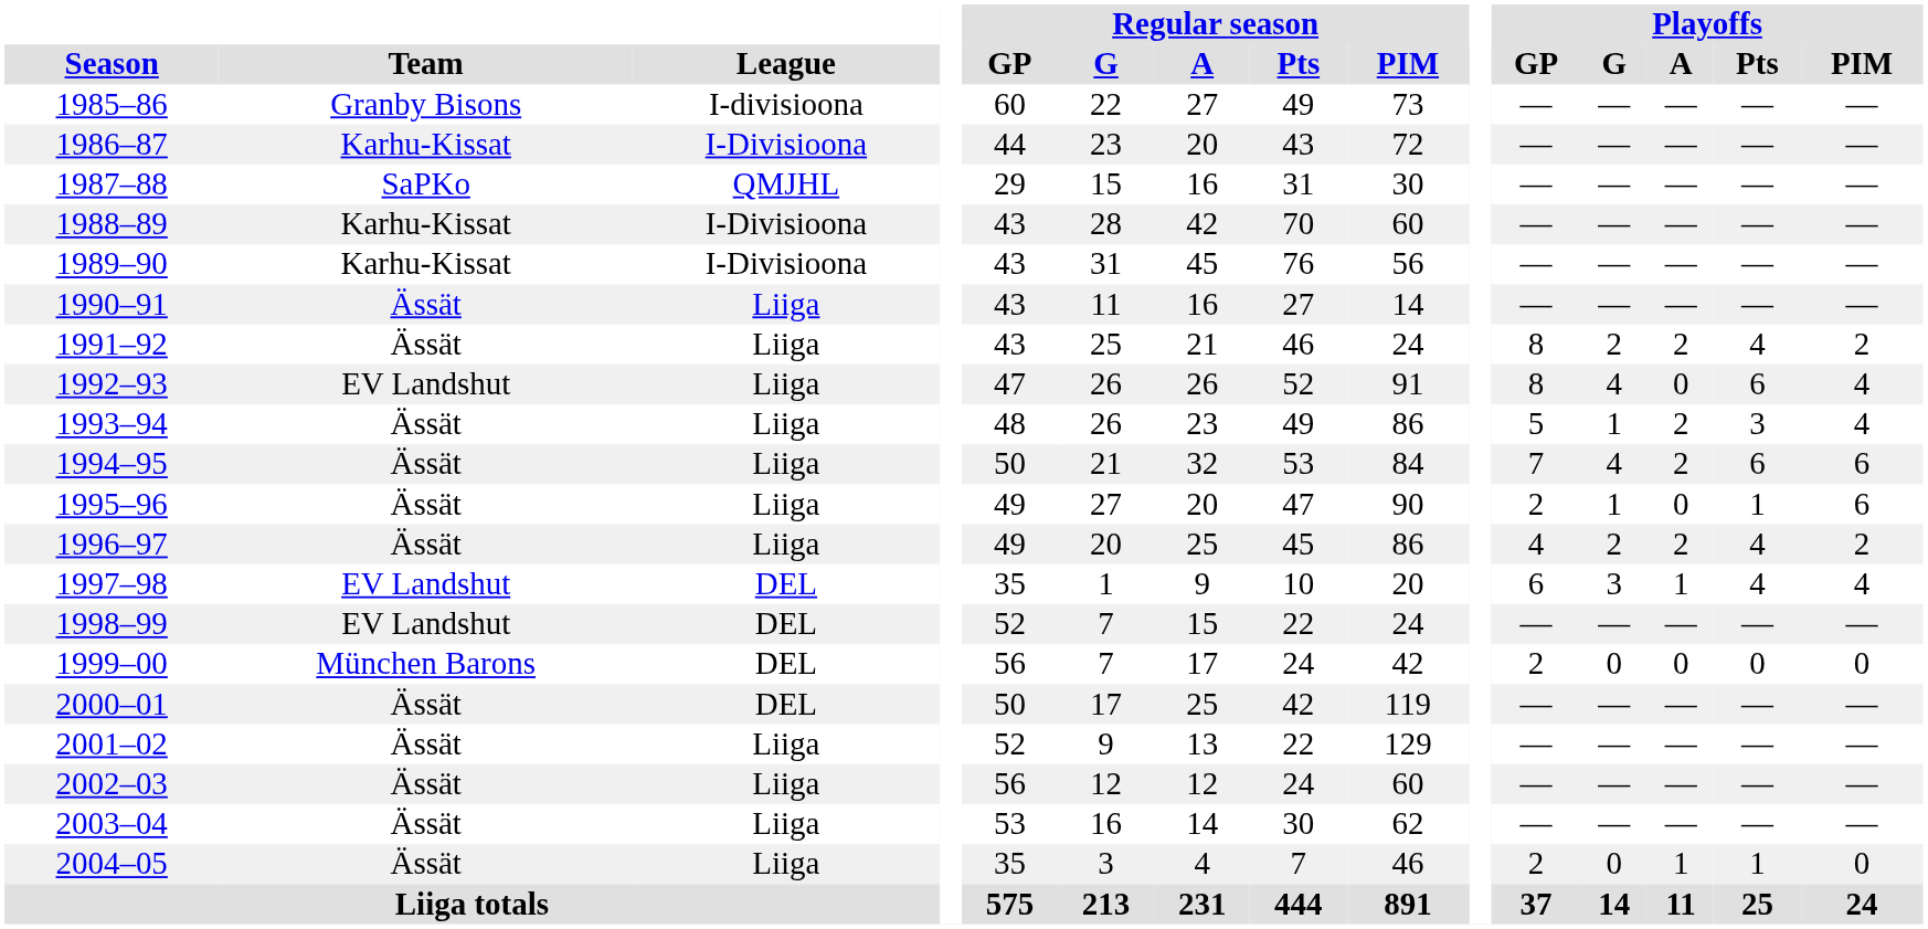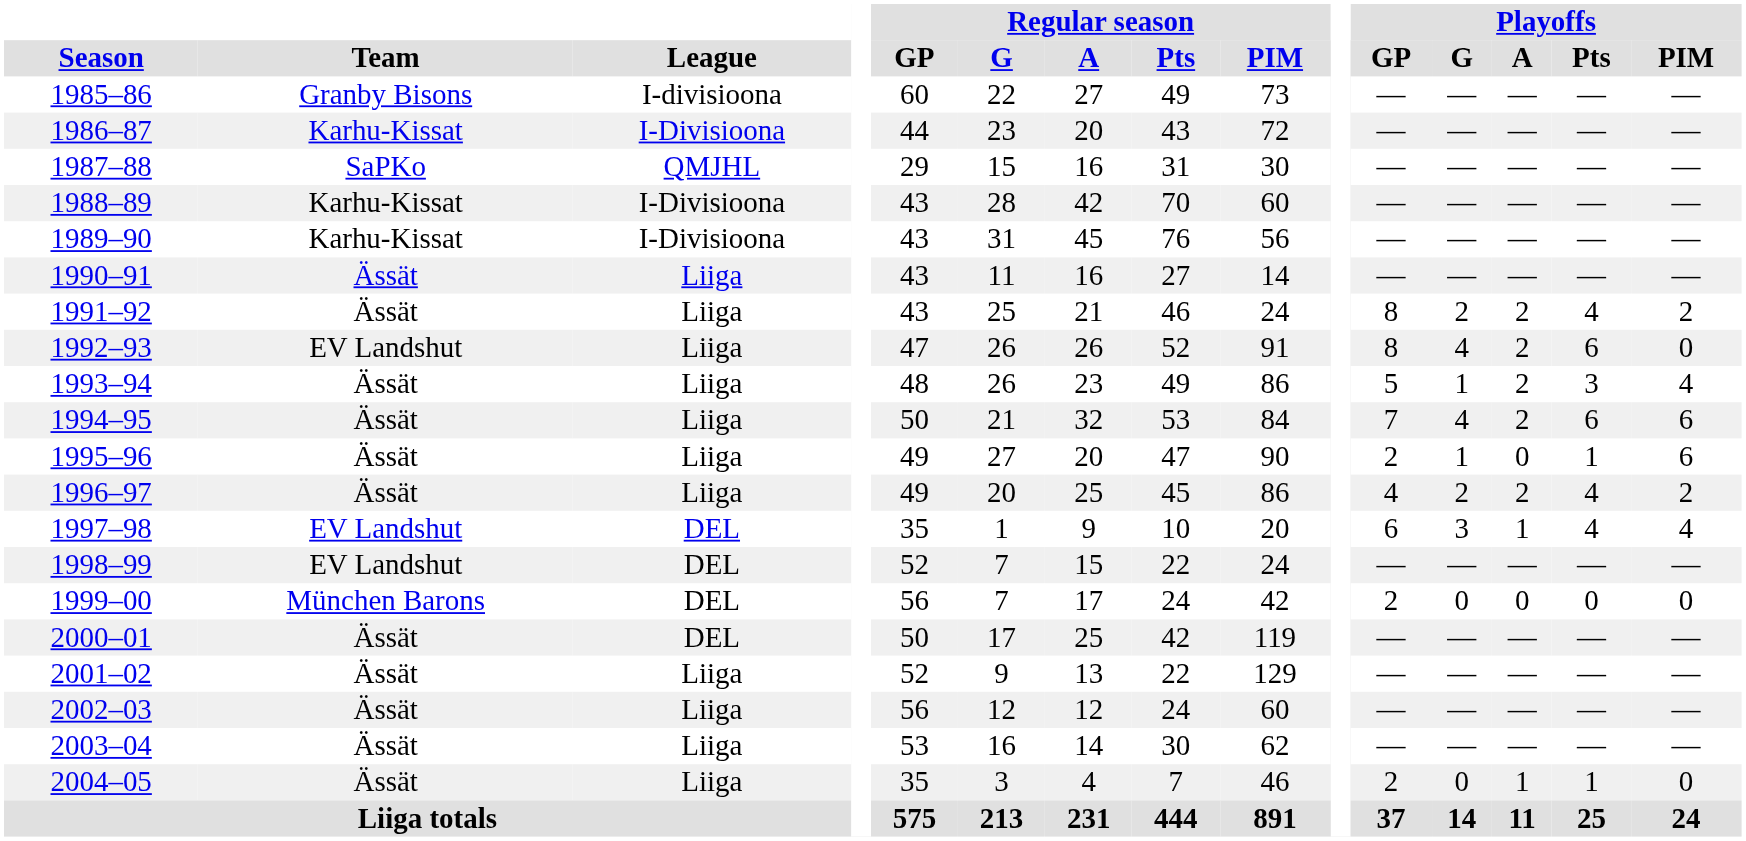 <table border="0" cellpadding="1" cellspacing="0" style="text-align:center; width:60em;">
 <tr bgcolor="#e0e0e0">
 <th colspan="3" bgcolor="#ffffff"> </th>
 <th rowspan="99" bgcolor="#ffffff"> </th>
 <th colspan="5"><a href='#'>Regular season</a></th>
 <th rowspan="99" bgcolor="#ffffff"> </th>
 <th colspan="5"><a href='#'>Playoffs</a></th>
 </tr>
 <tr bgcolor="#e0e0e0">
 <th><a href='#'>Season</a></th>
 <th>Team</th>
 <th>League</th>
 <th>GP</th>
 <th><a href='#'>G</a></th>
 <th><a href='#'>A</a></th>
 <th><a href='#'>Pts</a></th>
 <th><a href='#'>PIM</a></th>
 <th>GP</th>
 <th>G</th>
 <th>A</th>
 <th>Pts</th>
 <th>PIM</th>
 </tr>
 <tr>
 <td><a href='#'>1985–86</a></td>
 <td><a href='#'>Granby Bisons</a></td>
 <td>I-divisioona</td>
 <td>60</td>
 <td>22</td>
 <td>27</td>
 <td>49</td>
 <td>73</td>
 <td>—</td>
 <td>—</td>
 <td>—</td>
 <td>—</td>
 <td>—</td>
 </tr>
 <tr bgcolor="#f0f0f0">
 <td><a href='#'>1986–87</a></td>
 <td><a href='#'>Karhu-Kissat</a></td>
 <td><a href='#'>I-Divisioona</a></td>
 <td>44</td>
 <td>23</td>
 <td>20</td>
 <td>43</td>
 <td>72</td>
 <td>—</td>
 <td>—</td>
 <td>—</td>
 <td>—</td>
 <td>—</td>
 </tr>
 <tr>
 <td><a href='#'>1987–88</a></td>
 <td><a href='#'>SaPKo</a></td>
 <td><a href='#'>QMJHL</a></td>
 <td>29</td>
 <td>15</td>
 <td>16</td>
 <td>31</td>
 <td>30</td>
 <td>—</td>
 <td>—</td>
 <td>—</td>
 <td>—</td>
 <td>—</td>
 </tr>
 <tr bgcolor="#f0f0f0">
 <td><a href='#'>1988–89</a></td>
 <td>Karhu-Kissat</td>
 <td>I-Divisioona</td>
 <td>43</td>
 <td>28</td>
 <td>42</td>
 <td>70</td>
 <td>60</td>
 <td>—</td>
 <td>—</td>
 <td>—</td>
 <td>—</td>
 <td>—</td>
 </tr>
 <tr>
 <td><a href='#'>1989–90</a></td>
 <td>Karhu-Kissat</td>
 <td>I-Divisioona</td>
 <td>43</td>
 <td>31</td>
 <td>45</td>
 <td>76</td>
 <td>56</td>
 <td>—</td>
 <td>—</td>
 <td>—</td>
 <td>—</td>
 <td>—</td>
 </tr>
 <tr bgcolor="#f0f0f0">
 <td><a href='#'>1990–91</a></td>
 <td><a href='#'>Ässät</a></td>
 <td><a href='#'>Liiga</a></td>
 <td>43</td>
 <td>11</td>
 <td>16</td>
 <td>27</td>
 <td>14</td>
 <td>—</td>
 <td>—</td>
 <td>—</td>
 <td>—</td>
 <td>—</td>
 </tr>
 <tr>
 <td><a href='#'>1991–92</a></td>
 <td>Ässät</td>
 <td>Liiga</td>
 <td>43</td>
 <td>25</td>
 <td>21</td>
 <td>46</td>
 <td>24</td>
 <td>8</td>
 <td>2</td>
 <td>2</td>
 <td>4</td>
 <td>2</td>
 </tr>
 <tr bgcolor="#f0f0f0">
 <td><a href='#'>1992–93</a></td>
 <td>EV Landshut</td>
 <td>Liiga</td>
 <td>47</td>
 <td>26</td>
 <td>26</td>
 <td>52</td>
 <td>91</td>
 <td>8</td>
 <td>4</td>
+<td>2</td>
+<td>6</td>
 <td>0</td>
-<td>6</td>
-<td>4</td>
 </tr>
 <tr>
 <td><a href='#'>1993–94</a></td>
 <td>Ässät</td>
 <td>Liiga</td>
 <td>48</td>
 <td>26</td>
 <td>23</td>
 <td>49</td>
 <td>86</td>
 <td>5</td>
 <td>1</td>
 <td>2</td>
 <td>3</td>
 <td>4</td>
 </tr>
 <tr bgcolor="#f0f0f0">
 <td><a href='#'>1994–95</a></td>
 <td>Ässät</td>
 <td>Liiga</td>
 <td>50</td>
 <td>21</td>
 <td>32</td>
 <td>53</td>
 <td>84</td>
 <td>7</td>
 <td>4</td>
 <td>2</td>
 <td>6</td>
 <td>6</td>
 </tr>
 <tr>
 <td><a href='#'>1995–96</a></td>
 <td>Ässät</td>
 <td>Liiga</td>
 <td>49</td>
 <td>27</td>
 <td>20</td>
 <td>47</td>
 <td>90</td>
 <td>2</td>
 <td>1</td>
 <td>0</td>
 <td>1</td>
 <td>6</td>
 </tr>
 <tr bgcolor="#f0f0f0">
 <td><a href='#'>1996–97</a></td>
 <td>Ässät</td>
 <td>Liiga</td>
 <td>49</td>
 <td>20</td>
 <td>25</td>
 <td>45</td>
 <td>86</td>
 <td>4</td>
 <td>2</td>
 <td>2</td>
 <td>4</td>
 <td>2</td>
 </tr>
 <tr>
 <td><a href='#'>1997–98</a></td>
 <td><a href='#'>EV Landshut</a></td>
 <td><a href='#'>DEL</a></td>
 <td>35</td>
 <td>1</td>
 <td>9</td>
 <td>10</td>
 <td>20</td>
 <td>6</td>
 <td>3</td>
 <td>1</td>
 <td>4</td>
 <td>4</td>
 </tr>
 <tr bgcolor="#f0f0f0">
 <td><a href='#'>1998–99</a></td>
 <td>EV Landshut</td>
 <td>DEL</td>
 <td>52</td>
 <td>7</td>
 <td>15</td>
 <td>22</td>
 <td>24</td>
 <td>—</td>
 <td>—</td>
 <td>—</td>
 <td>—</td>
 <td>—</td>
 </tr>
 <tr>
 <td><a href='#'>1999–00</a></td>
 <td><a href='#'>München Barons</a></td>
 <td>DEL</td>
 <td>56</td>
 <td>7</td>
 <td>17</td>
 <td>24</td>
 <td>42</td>
 <td>2</td>
 <td>0</td>
 <td>0</td>
 <td>0</td>
 <td>0</td>
 </tr>
 <tr bgcolor="#f0f0f0">
 <td><a href='#'>2000–01</a></td>
 <td>Ässät</td>
 <td>DEL</td>
 <td>50</td>
 <td>17</td>
 <td>25</td>
 <td>42</td>
 <td>119</td>
 <td>—</td>
 <td>—</td>
 <td>—</td>
 <td>—</td>
 <td>—</td>
 </tr>
 <tr>
 <td><a href='#'>2001–02</a></td>
 <td>Ässät</td>
 <td>Liiga</td>
 <td>52</td>
 <td>9</td>
 <td>13</td>
 <td>22</td>
 <td>129</td>
 <td>—</td>
 <td>—</td>
 <td>—</td>
 <td>—</td>
 <td>—</td>
 </tr>
 <tr bgcolor="#f0f0f0">
 <td><a href='#'>2002–03</a></td>
 <td>Ässät</td>
 <td>Liiga</td>
 <td>56</td>
 <td>12</td>
 <td>12</td>
 <td>24</td>
 <td>60</td>
 <td>—</td>
 <td>—</td>
 <td>—</td>
 <td>—</td>
 <td>—</td>
 </tr>
 <tr>
 <td><a href='#'>2003–04</a></td>
 <td>Ässät</td>
 <td>Liiga</td>
 <td>53</td>
 <td>16</td>
 <td>14</td>
 <td>30</td>
 <td>62</td>
 <td>—</td>
 <td>—</td>
 <td>—</td>
 <td>—</td>
 <td>—</td>
 </tr>
 <tr bgcolor="#f0f0f0">
 <td><a href='#'>2004–05</a></td>
 <td>Ässät</td>
 <td>Liiga</td>
 <td>35</td>
 <td>3</td>
 <td>4</td>
 <td>7</td>
 <td>46</td>
 <td>2</td>
 <td>0</td>
 <td>1</td>
 <td>1</td>
 <td>0</td>
 </tr>
 <tr bgcolor="#e0e0e0">
 <th colspan="3">Liiga totals</th>
 <th>575</th>
 <th>213</th>
 <th>231</th>
 <th>444</th>
 <th>891</th>
 <th>37</th>
 <th>14</th>
 <th>11</th>
 <th>25</th>
 <th>24</th>
 </tr>
 </table>
